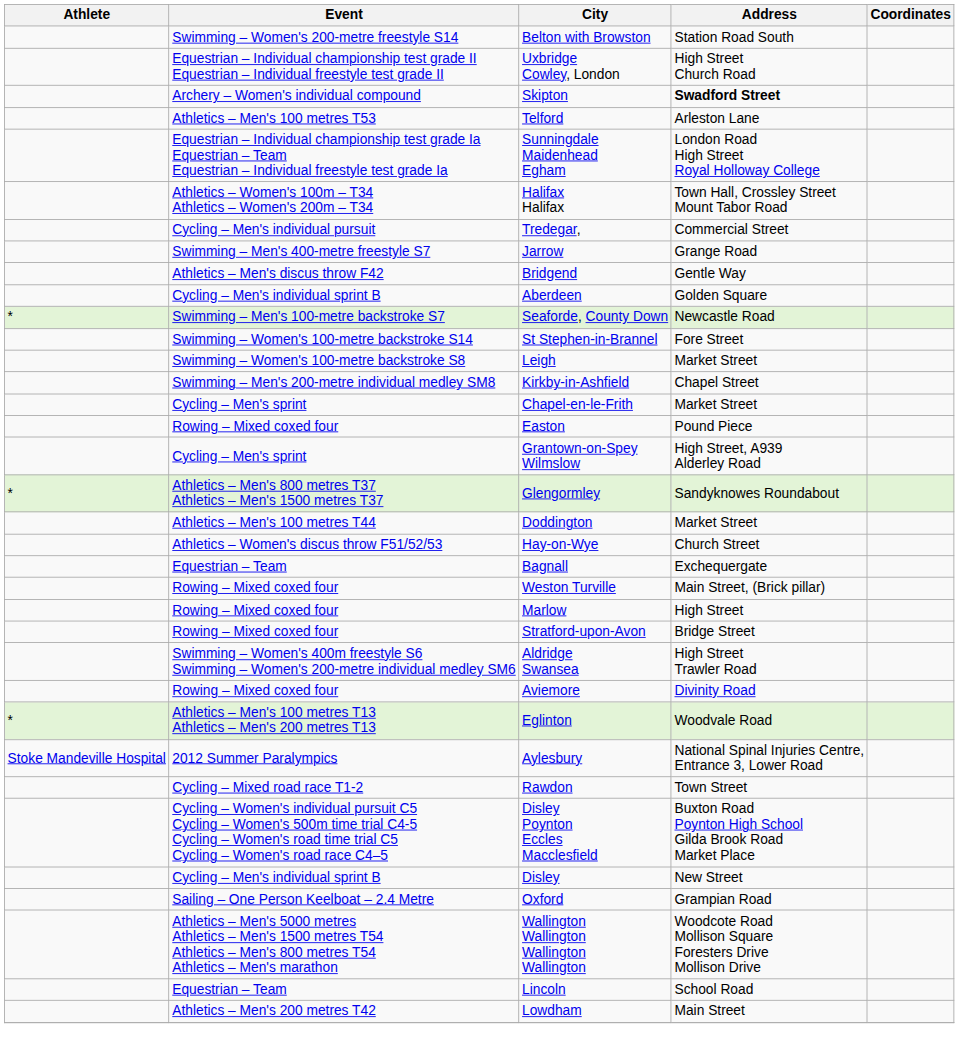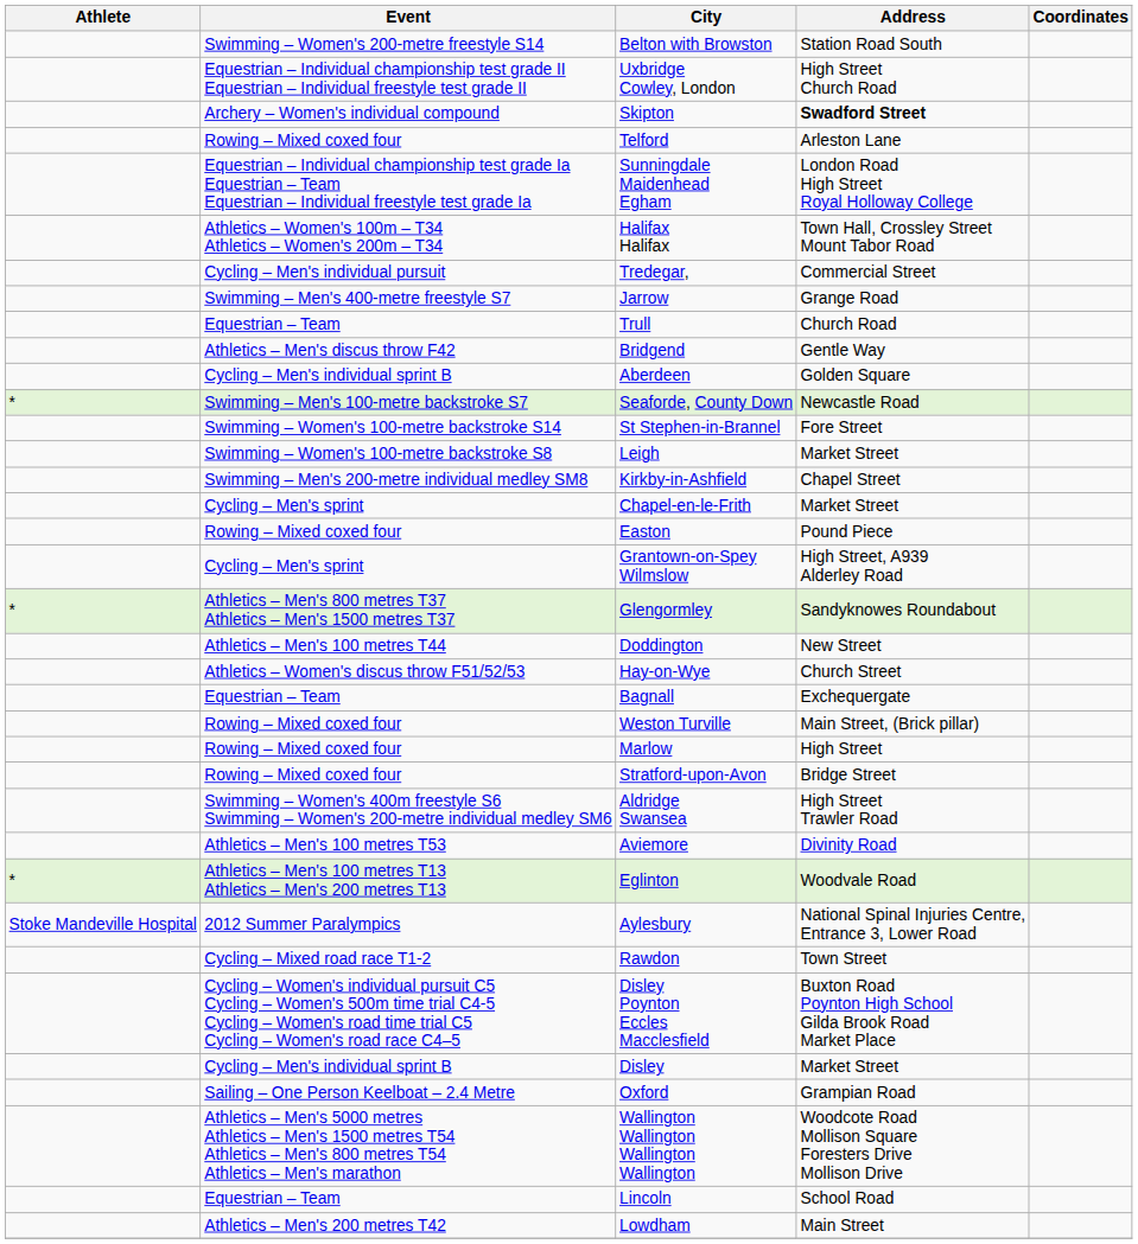 <table class="wikitable sortable" style="text-align: left; font-size:100%;">
 <tr>
 <th>Athlete</th>
 <th>Event</th>
 <th>City</th>
 <th>Address</th>
 <th>Coordinates</th>
 </tr>
 <tr>
 <td></td>
 <td><a href='#'>Swimming – Women's 200-metre freestyle S14</a></td>
 <td><a href='#'>Belton with Browston</a></td>
 <td>Station Road South</td>
 <td></td>
 </tr>
 <tr>
 <td></td>
 <td><a href='#'>Equestrian – Individual championship test grade II</a><br><a href='#'>Equestrian – Individual freestyle test grade II</a></td>
 <td><a href='#'>Uxbridge</a><br><a href='#'>Cowley</a>, London</td>
 <td>High Street<br>Church Road</td>
 <td><br></td>
 </tr>
 <tr>
 <td></td>
 <td><a href='#'>Archery – Women's individual compound</a></td>
 <td><a href='#'>Skipton</a></td>
 <td><strong>Swadford Street</strong></td>
 <td></td>
 </tr>
 <tr>
 <td></td>
-<td><a href='#'>Athletics – Men's 100 metres T53</a></td>
+<td><a href='#'>Rowing – Mixed coxed four</a></td>
 <td><a href='#'>Telford</a></td>
 <td>Arleston Lane</td>
 <td></td>
 </tr>
 <tr>
 <td></td>
 <td><a href='#'>Equestrian – Individual championship test grade Ia</a><br><a href='#'>Equestrian – Team</a><br><a href='#'>Equestrian – Individual freestyle test grade Ia</a></td>
 <td><a href='#'>Sunningdale</a> <br><a href='#'>Maidenhead</a> <br><a href='#'>Egham</a></td>
 <td>London Road<br>High Street <br><a href='#'>Royal Holloway College</a></td>
 <td><br><br></td>
 </tr>
 <tr>
 <td></td>
 <td><a href='#'>Athletics – Women's 100m – T34</a><br> <a href='#'>Athletics – Women's 200m – T34</a></td>
 <td><a href='#'>Halifax</a><br>Halifax</td>
 <td>Town Hall, Crossley Street<br>Mount Tabor Road</td>
 <td><br></td>
 </tr>
 <tr>
 <td></td>
 <td><a href='#'>Cycling – Men's individual pursuit</a></td>
 <td><a href='#'>Tredegar</a>,</td>
 <td>Commercial Street</td>
 <td></td>
 </tr>
 <tr>
 <td></td>
 <td><a href='#'>Swimming – Men's 400-metre freestyle S7</a></td>
 <td><a href='#'>Jarrow</a></td>
 <td>Grange Road</td>
+<td></td>
+</tr>
+<tr>
+<td></td>
+<td><a href='#'>Equestrian – Team</a></td>
+<td><a href='#'>Trull</a></td>
+<td>Church Road</td>
 <td></td>
 </tr>
 <tr>
 <td></td>
 <td><a href='#'>Athletics – Men's discus throw F42</a></td>
 <td><a href='#'>Bridgend</a></td>
 <td>Gentle Way</td>
 <td></td>
 </tr>
 <tr>
 <td></td>
 <td><a href='#'>Cycling – Men's individual sprint B</a></td>
 <td><a href='#'>Aberdeen</a></td>
 <td>Golden Square</td>
 <td></td>
 </tr>
 <tr bgcolor="#e3f4d7">
 <td>*</td>
 <td><a href='#'>Swimming – Men's 100-metre backstroke S7</a></td>
 <td><a href='#'>Seaforde</a>, <a href='#'>County Down</a></td>
 <td>Newcastle Road</td>
 <td></td>
 </tr>
 <tr>
 <td></td>
 <td><a href='#'>Swimming – Women's 100-metre backstroke S14</a></td>
 <td><a href='#'>St Stephen-in-Brannel</a></td>
 <td>Fore Street</td>
 <td></td>
 </tr>
 <tr>
 <td></td>
 <td><a href='#'>Swimming – Women's 100-metre backstroke S8</a></td>
 <td><a href='#'>Leigh</a></td>
 <td>Market Street</td>
 <td></td>
 </tr>
 <tr>
 <td></td>
 <td><a href='#'>Swimming – Men's 200-metre individual medley SM8</a></td>
 <td><a href='#'>Kirkby-in-Ashfield</a></td>
 <td>Chapel Street</td>
 <td></td>
 </tr>
 <tr>
 <td></td>
 <td><a href='#'>Cycling – Men's sprint</a></td>
 <td><a href='#'>Chapel-en-le-Frith</a></td>
 <td>Market Street</td>
 <td></td>
 </tr>
 <tr>
 <td></td>
 <td><a href='#'>Rowing – Mixed coxed four</a></td>
 <td><a href='#'>Easton</a></td>
 <td>Pound Piece</td>
 <td></td>
 </tr>
 <tr>
 <td></td>
 <td><a href='#'>Cycling – Men's sprint</a></td>
 <td><a href='#'>Grantown-on-Spey</a> <br><a href='#'>Wilmslow</a></td>
 <td>High Street, A939<br>Alderley Road</td>
 <td><br></td>
 </tr>
 <tr bgcolor="#e3f4d7">
 <td>*</td>
 <td><a href='#'>Athletics – Men's 800 metres T37</a><br><a href='#'>Athletics – Men's 1500 metres T37</a></td>
 <td><a href='#'>Glengormley</a></td>
 <td>Sandyknowes Roundabout</td>
 <td></td>
 </tr>
 <tr>
 <td></td>
 <td><a href='#'>Athletics – Men's 100 metres T44</a></td>
 <td><a href='#'>Doddington</a></td>
-<td>Market Street</td>
+<td>New Street</td>
 <td></td>
 </tr>
 <tr>
 <td></td>
 <td><a href='#'>Athletics – Women's discus throw F51/52/53</a></td>
 <td><a href='#'>Hay-on-Wye</a></td>
 <td>Church Street</td>
 <td></td>
 </tr>
 <tr>
 <td></td>
 <td><a href='#'>Equestrian – Team</a></td>
 <td><a href='#'>Bagnall</a></td>
 <td>Exchequergate</td>
 <td></td>
 </tr>
 <tr>
 <td></td>
 <td><a href='#'>Rowing – Mixed coxed four</a></td>
 <td><a href='#'>Weston Turville</a></td>
 <td>Main Street, (Brick pillar)</td>
 <td></td>
 </tr>
 <tr>
 <td></td>
 <td><a href='#'>Rowing – Mixed coxed four</a></td>
 <td><a href='#'>Marlow</a></td>
 <td>High Street</td>
 <td></td>
 </tr>
 <tr>
 <td></td>
 <td><a href='#'>Rowing – Mixed coxed four</a></td>
 <td><a href='#'>Stratford-upon-Avon</a></td>
 <td>Bridge Street</td>
 <td></td>
 </tr>
 <tr>
 <td></td>
 <td><a href='#'>Swimming – Women's 400m freestyle S6</a><br><a href='#'>Swimming – Women's 200-metre individual medley SM6</a></td>
 <td><a href='#'>Aldridge</a><br><a href='#'>Swansea</a></td>
 <td>High Street <br>Trawler Road</td>
 <td><br></td>
 </tr>
 <tr>
 <td></td>
-<td><a href='#'>Rowing – Mixed coxed four</a></td>
+<td><a href='#'>Athletics – Men's 100 metres T53</a></td>
 <td><a href='#'>Aviemore</a></td>
 <td><a href='#'>Divinity Road</a></td>
 <td></td>
 </tr>
 <tr bgcolor="#e3f4d7">
 <td>*</td>
 <td><a href='#'>Athletics – Men's 100 metres T13</a><br><a href='#'>Athletics – Men's 200 metres T13</a></td>
 <td><a href='#'>Eglinton</a></td>
 <td>Woodvale Road</td>
 <td></td>
 </tr>
 <tr>
 <td><a href='#'>Stoke Mandeville Hospital</a></td>
 <td><a href='#'>2012 Summer Paralympics</a></td>
 <td><a href='#'>Aylesbury</a></td>
 <td>National Spinal Injuries Centre, <br>Entrance 3, Lower Road</td>
 <td></td>
 </tr>
 <tr>
 <td></td>
 <td><a href='#'>Cycling – Mixed road race T1-2</a></td>
 <td><a href='#'>Rawdon</a></td>
 <td>Town Street</td>
 <td></td>
 </tr>
 <tr>
 <td></td>
 <td><a href='#'>Cycling – Women's individual pursuit C5</a><br><a href='#'>Cycling – Women's 500m time trial C4-5</a><br> <a href='#'>Cycling – Women's road time trial C5</a><br> <a href='#'>Cycling – Women's road race C4–5</a></td>
 <td><a href='#'>Disley</a><br><a href='#'>Poynton</a><br><a href='#'>Eccles</a><br><a href='#'>Macclesfield</a></td>
 <td>Buxton Road<br><a href='#'>Poynton High School</a> <br>Gilda Brook Road<br>Market Place</td>
 <td><br><br><br></td>
 </tr>
 <tr>
 <td></td>
 <td><a href='#'>Cycling – Men's individual sprint B</a></td>
 <td><a href='#'>Disley</a></td>
-<td>New Street</td>
+<td>Market Street</td>
 <td></td>
 </tr>
 <tr>
 <td></td>
 <td><a href='#'>Sailing – One Person Keelboat – 2.4 Metre</a></td>
 <td><a href='#'>Oxford</a></td>
 <td>Grampian Road</td>
 <td></td>
 </tr>
 <tr>
 <td></td>
 <td><a href='#'>Athletics – Men's 5000 metres</a><br><a href='#'>Athletics – Men's 1500 metres T54</a><br><a href='#'>Athletics – Men's 800 metres T54</a><br><a href='#'>Athletics – Men's marathon</a></td>
 <td><a href='#'>Wallington</a><br><a href='#'>Wallington</a><br><a href='#'>Wallington</a><br><a href='#'>Wallington</a></td>
 <td>Woodcote Road<br>Mollison Square<br>Foresters Drive<br>Mollison Drive</td>
 <td><br><br><br></td>
 </tr>
 <tr>
 <td></td>
 <td><a href='#'>Equestrian – Team</a></td>
 <td><a href='#'>Lincoln</a></td>
 <td>School Road</td>
 <td></td>
 </tr>
 <tr>
 <td></td>
 <td><a href='#'>Athletics – Men's 200 metres T42</a></td>
 <td><a href='#'>Lowdham</a></td>
 <td>Main Street</td>
 <td></td>
 </tr>
 <tr>
 </tr>
 </table>
